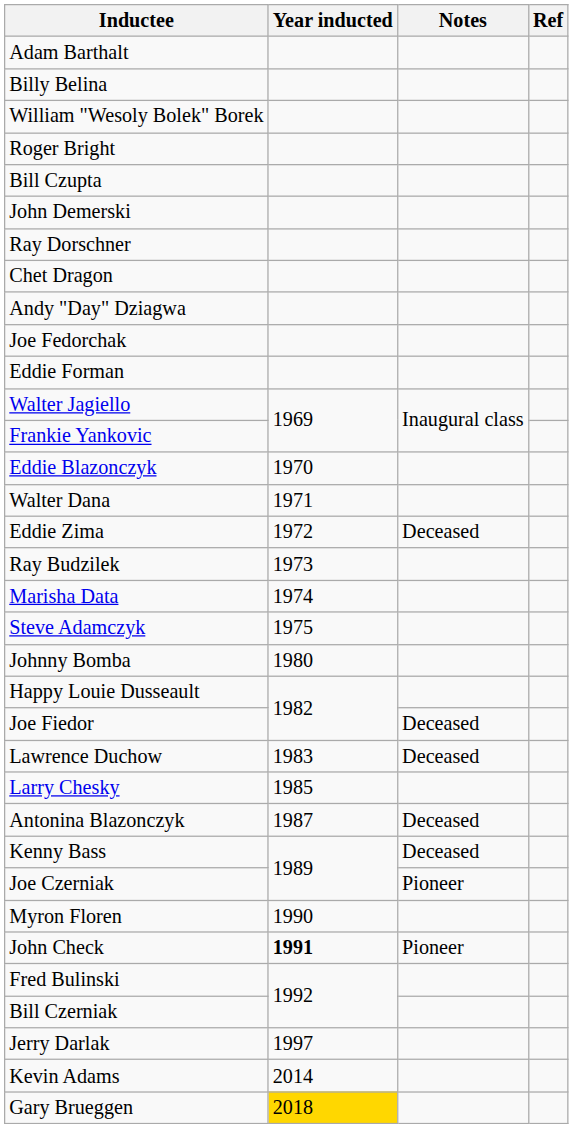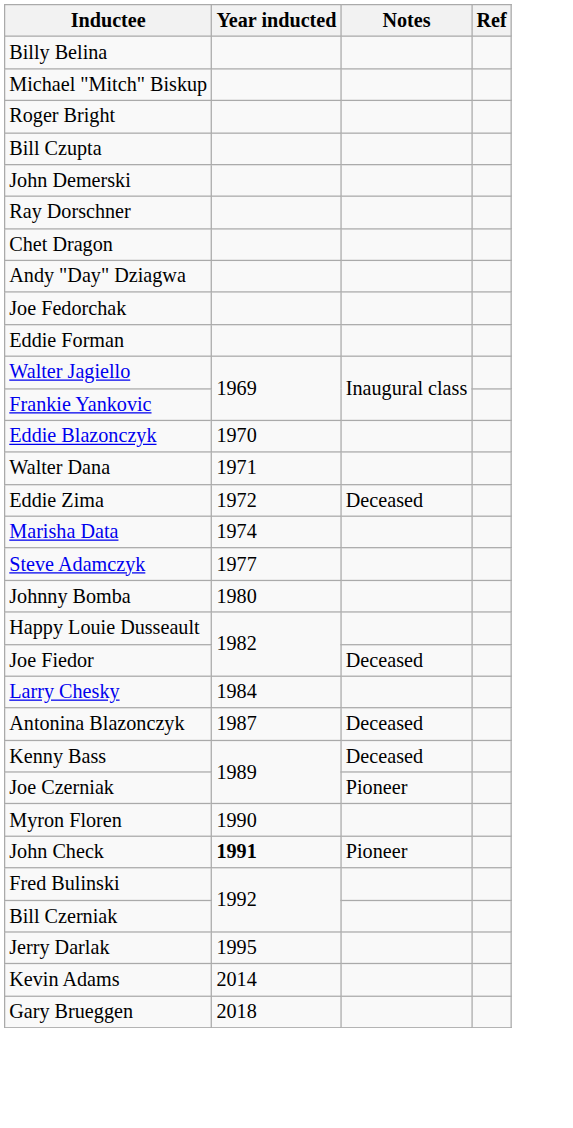 <table class="wikitable">
 <tr>
 <th>Inductee</th>
 <th>Year inducted</th>
 <th>Notes</th>
 <th>Ref</th>
 </tr>
 <tr>
-<td>Adam Barthalt</td>
-<td></td>
-<td></td>
-<td></td>
-</tr>
-<tr>
 <td>Billy Belina</td>
 <td></td>
 <td></td>
 <td></td>
 </tr>
 <tr>
-<td>William "Wesoly Bolek" Borek</td>
+<td>Michael "Mitch" Biskup</td>
 <td></td>
 <td></td>
 <td></td>
 </tr>
 <tr>
 <td>Roger Bright</td>
 <td></td>
 <td></td>
 <td></td>
 </tr>
 <tr>
 <td>Bill Czupta</td>
 <td></td>
 <td></td>
 <td></td>
 </tr>
 <tr>
 <td>John Demerski</td>
 <td></td>
 <td></td>
 <td></td>
 </tr>
 <tr>
 <td>Ray Dorschner</td>
 <td></td>
 <td></td>
 <td></td>
 </tr>
 <tr>
 <td>Chet Dragon</td>
 <td></td>
 <td></td>
 <td></td>
 </tr>
 <tr>
 <td>Andy "Day" Dziagwa</td>
 <td></td>
 <td></td>
 <td></td>
 </tr>
 <tr>
 <td>Joe Fedorchak</td>
 <td></td>
 <td></td>
 <td></td>
 </tr>
 <tr>
 <td>Eddie Forman</td>
 <td></td>
 <td></td>
 <td></td>
 </tr>
 <tr>
 <td><a href='#'>Walter Jagiello</a></td>
 <td rowspan="2">1969</td>
 <td rowspan="2">Inaugural class</td>
 <td></td>
 </tr>
 <tr>
 <td><a href='#'>Frankie Yankovic</a></td>
 <td></td>
 </tr>
 <tr>
 <td><a href='#'>Eddie Blazonczyk</a></td>
 <td>1970</td>
 <td></td>
 <td></td>
 </tr>
 <tr>
 <td>Walter Dana</td>
 <td>1971</td>
 <td></td>
 <td></td>
 </tr>
 <tr>
 <td>Eddie Zima</td>
 <td>1972</td>
 <td>Deceased</td>
 <td></td>
 </tr>
 <tr>
-<td>Ray Budzilek</td>
-<td>1973</td>
-<td></td>
-<td></td>
-</tr>
-<tr>
 <td><a href='#'>Marisha Data</a></td>
 <td>1974</td>
 <td></td>
 <td></td>
 </tr>
 <tr>
 <td><a href='#'>Steve Adamczyk</a></td>
-<td>1975</td>
+<td>1977</td>
 <td></td>
 <td></td>
 </tr>
 <tr>
 <td>Johnny Bomba</td>
 <td>1980</td>
 <td></td>
 <td></td>
 </tr>
 <tr>
 <td>Happy Louie Dusseault</td>
 <td rowspan="2">1982</td>
 <td></td>
 <td></td>
 </tr>
 <tr>
 <td>Joe Fiedor</td>
 <td>Deceased</td>
 <td></td>
 </tr>
 <tr>
-<td>Lawrence Duchow</td>
-<td>1983</td>
-<td>Deceased</td>
-<td></td>
-</tr>
-<tr>
 <td><a href='#'>Larry Chesky</a></td>
-<td>1985</td>
+<td>1984</td>
 <td></td>
 <td></td>
 </tr>
 <tr>
 <td>Antonina Blazonczyk</td>
 <td>1987</td>
 <td>Deceased</td>
 <td></td>
 </tr>
 <tr>
 <td>Kenny Bass</td>
 <td rowspan="2">1989</td>
 <td>Deceased</td>
 <td></td>
 </tr>
 <tr>
 <td>Joe Czerniak</td>
 <td>Pioneer</td>
 <td></td>
 </tr>
 <tr>
 <td>Myron Floren</td>
 <td>1990</td>
 <td></td>
 <td></td>
 </tr>
 <tr>
 <td>John Check</td>
 <td><strong>1991</strong></td>
 <td>Pioneer</td>
 <td></td>
 </tr>
 <tr>
 <td>Fred Bulinski</td>
 <td rowspan="2">1992</td>
 <td></td>
 <td></td>
 </tr>
 <tr>
 <td>Bill Czerniak</td>
 <td></td>
 <td></td>
 </tr>
 <tr>
 <td>Jerry Darlak</td>
-<td>1997</td>
+<td>1995</td>
 <td></td>
 <td></td>
 </tr>
 <tr>
 <td>Kevin Adams</td>
 <td>2014</td>
 <td></td>
 <td></td>
 </tr>
 <tr>
 <td>Gary Brueggen</td>
-<td style="background: gold;">2018</td>
+<td>2018</td>
 <td></td>
 <td></td>
 </tr>
 </table>
